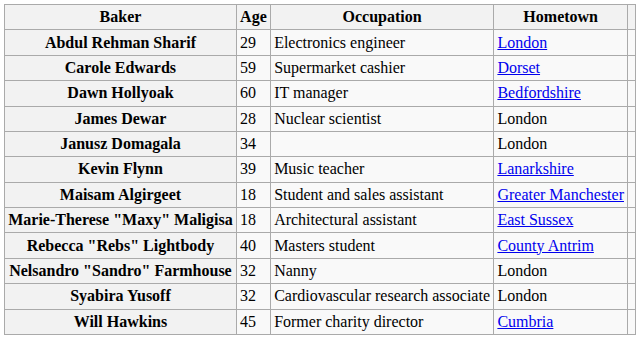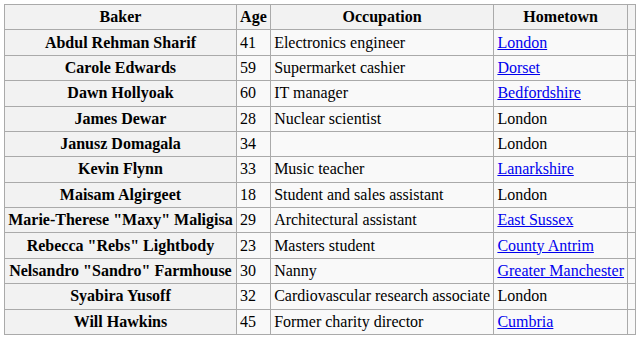 <table class="wikitable sortable col2center col5center">
 <tr>
 <th scope="col">Baker</th>
 <th scope="col">Age</th>
 <th scope="col" class="unsortable">Occupation</th>
 <th scope="col" class="unsortable">Hometown</th>
 <th scope="col" class="unsortable"></th>
 </tr>
 <tr>
 <th scope="row">Abdul Rehman Sharif</th>
-<td>29</td>
+<td>41</td>
 <td>Electronics engineer</td>
 <td><a href='#'>London</a></td>
 <td></td>
 </tr>
 <tr>
 <th scope="row">Carole Edwards</th>
 <td>59</td>
 <td>Supermarket cashier</td>
 <td><a href='#'>Dorset</a></td>
 <td></td>
 </tr>
 <tr>
 <th scope="row">Dawn Hollyoak</th>
 <td>60</td>
 <td>IT manager</td>
 <td><a href='#'>Bedfordshire</a></td>
 <td></td>
 </tr>
 <tr>
 <th scope="row">James Dewar</th>
 <td>28</td>
 <td>Nuclear scientist</td>
 <td>London</td>
 <td></td>
 </tr>
 <tr>
 <th scope="row">Janusz Domagala</th>
 <td>34</td>
 <td></td>
 <td>London</td>
 <td></td>
 </tr>
 <tr>
 <th scope="row">Kevin Flynn</th>
-<td>39</td>
+<td>33</td>
 <td>Music teacher</td>
 <td><a href='#'>Lanarkshire</a></td>
 <td></td>
 </tr>
 <tr>
 <th scope="row">Maisam Algirgeet</th>
 <td>18</td>
 <td>Student and sales assistant</td>
-<td><a href='#'>Greater Manchester</a></td>
+<td>London</td>
 <td></td>
 </tr>
 <tr>
 <th scope="row">Marie-Therese "Maxy" Maligisa</th>
-<td>18</td>
+<td>29</td>
 <td>Architectural assistant</td>
 <td><a href='#'>East Sussex</a></td>
 <td></td>
 </tr>
 <tr>
 <th scope="row">Rebecca "Rebs" Lightbody</th>
-<td>40</td>
+<td>23</td>
 <td>Masters student</td>
 <td><a href='#'>County Antrim</a></td>
 <td></td>
 </tr>
 <tr>
 <th scope="row">Nelsandro "Sandro" Farmhouse</th>
-<td>32</td>
+<td>30</td>
 <td>Nanny</td>
-<td>London</td>
+<td><a href='#'>Greater Manchester</a></td>
 <td></td>
 </tr>
 <tr>
 <th scope="row">Syabira Yusoff</th>
 <td>32</td>
 <td>Cardiovascular research associate</td>
 <td>London</td>
 <td></td>
 </tr>
 <tr>
 <th scope="row">Will Hawkins</th>
 <td>45</td>
 <td>Former charity director</td>
 <td><a href='#'>Cumbria</a></td>
 <td></td>
 </tr>
 </table>
